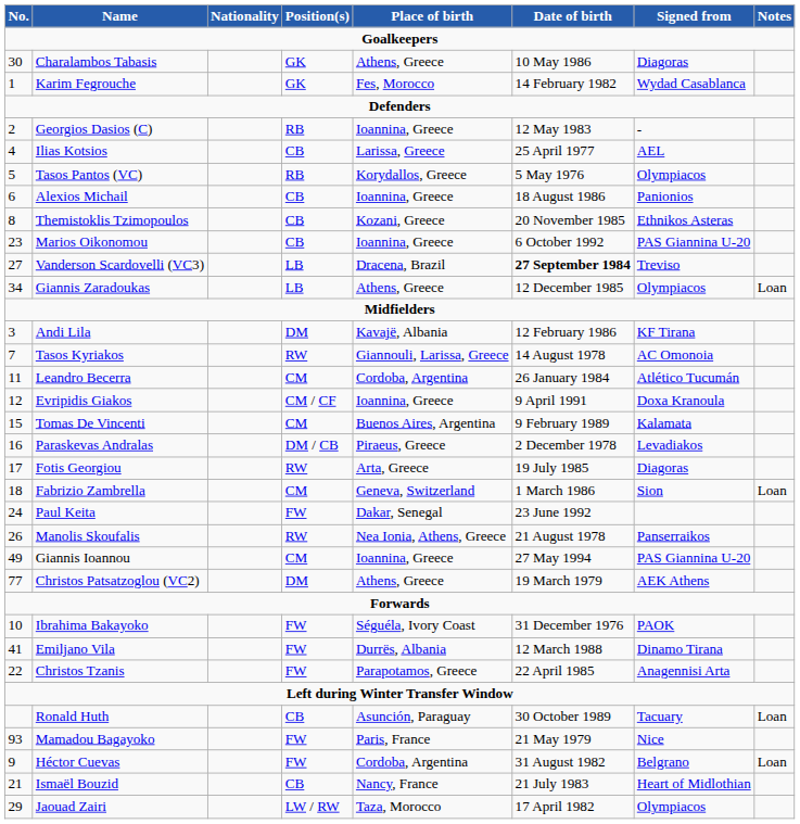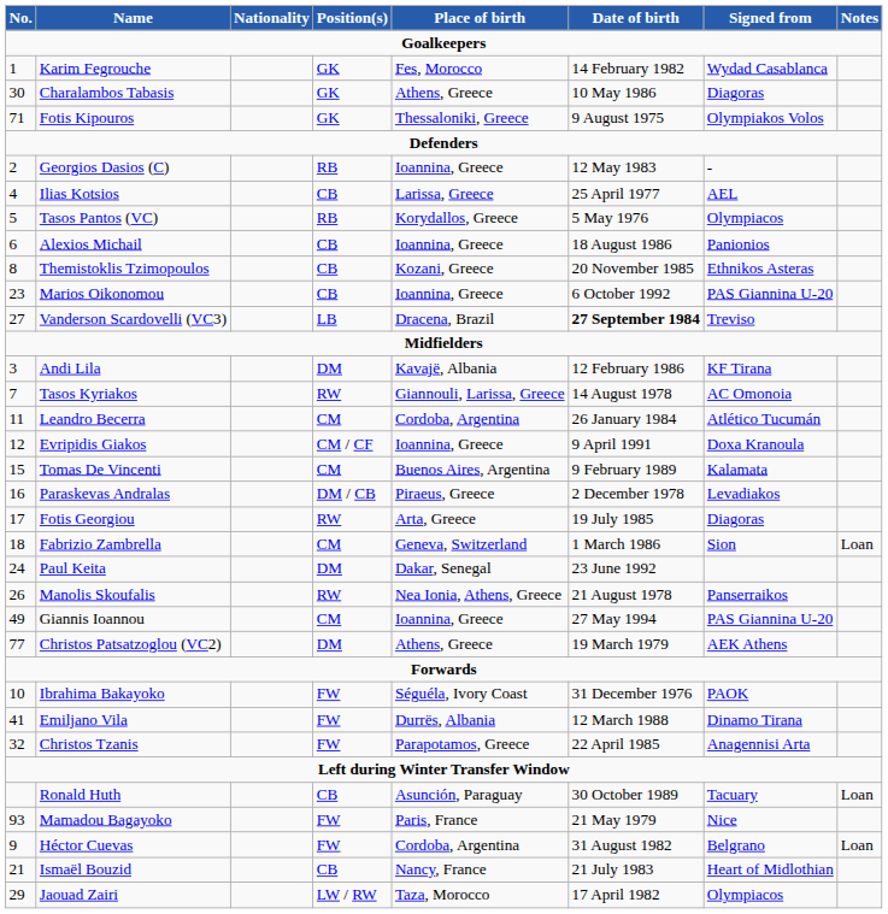 <table class="wikitable">
 <tr>
 <th style="background:#265cab; color:white; text-align:center;">No.</th>
 <th style="background:#265cab; color:white; text-align:center;">Name</th>
 <th style="background:#265cab; color:white; text-align:center;">Nationality</th>
 <th style="background:#265cab; color:white; text-align:center;">Position(s)</th>
 <th style="background:#265cab; color:white; text-align:center;">Place of birth</th>
 <th style="background:#265cab; color:white; text-align:center;">Date of birth</th>
 <th style="background:#265cab; color:white; text-align:center;">Signed from</th>
 <th style="background:#265cab; color:white; text-align:center;">Notes</th>
 </tr>
 <tr>
 <td colspan="8" style="text-align:center;"><strong>Goalkeepers</strong></td>
 </tr>
 <tr>
+<td>1</td>
+<td><a href='#'>Karim Fegrouche</a></td>
+<td></td>
+<td><a href='#'>GK</a></td>
+<td><a href='#'>Fes</a>, <a href='#'>Morocco</a></td>
+<td>14 February 1982</td>
+<td> <a href='#'>Wydad Casablanca</a></td>
+<td></td>
+</tr>
+<tr>
 <td>30</td>
 <td><a href='#'>Charalambos Tabasis</a></td>
 <td></td>
 <td><a href='#'>GK</a></td>
 <td><a href='#'>Athens</a>, Greece</td>
 <td>10 May 1986</td>
 <td> <a href='#'>Diagoras</a></td>
 <td></td>
 </tr>
 <tr>
-<td>1</td>
-<td><a href='#'>Karim Fegrouche</a></td>
+<td>71</td>
+<td><a href='#'>Fotis Kipouros</a></td>
 <td></td>
 <td><a href='#'>GK</a></td>
-<td><a href='#'>Fes</a>, <a href='#'>Morocco</a></td>
-<td>14 February 1982</td>
-<td> <a href='#'>Wydad Casablanca</a></td>
+<td><a href='#'>Thessaloniki</a>, <a href='#'>Greece</a></td>
+<td>9 August 1975</td>
+<td> <a href='#'>Olympiakos Volos</a></td>
 <td></td>
 </tr>
 <tr>
 <td colspan="8" style="text-align:center;"><strong>Defenders</strong></td>
 </tr>
 <tr>
 <td>2</td>
 <td><a href='#'>Georgios Dasios</a> (<a href='#'>C</a>)</td>
 <td></td>
 <td><a href='#'>RB</a></td>
 <td><a href='#'>Ioannina</a>, Greece</td>
 <td>12 May 1983</td>
 <td>-</td>
 <td></td>
 </tr>
 <tr>
 <td>4</td>
 <td><a href='#'>Ilias Kotsios</a></td>
 <td></td>
 <td><a href='#'>CB</a></td>
 <td><a href='#'>Larissa</a>, <a href='#'>Greece</a></td>
 <td>25 April 1977</td>
 <td> <a href='#'>AEL</a></td>
 <td></td>
 </tr>
 <tr>
 <td>5</td>
 <td><a href='#'>Tasos Pantos</a> (<a href='#'>VC</a>)</td>
 <td></td>
 <td><a href='#'>RB</a></td>
 <td><a href='#'>Korydallos</a>, Greece</td>
 <td>5 May 1976</td>
 <td> <a href='#'>Olympiacos</a></td>
 <td></td>
 </tr>
 <tr>
 <td>6</td>
 <td><a href='#'>Alexios Michail</a></td>
 <td></td>
 <td><a href='#'>CB</a></td>
 <td><a href='#'>Ioannina</a>, Greece</td>
 <td>18 August 1986</td>
 <td> <a href='#'>Panionios</a></td>
 <td></td>
 </tr>
 <tr>
 <td>8</td>
 <td><a href='#'>Themistoklis Tzimopoulos</a></td>
 <td></td>
 <td><a href='#'>CB</a></td>
 <td><a href='#'>Kozani</a>, Greece</td>
 <td>20 November 1985</td>
 <td> <a href='#'>Ethnikos Asteras</a></td>
 <td></td>
 </tr>
 <tr>
 <td>23</td>
 <td><a href='#'>Marios Oikonomou</a></td>
 <td></td>
 <td><a href='#'>CB</a></td>
 <td><a href='#'>Ioannina</a>, Greece</td>
 <td>6 October 1992</td>
 <td> <a href='#'>PAS Giannina U-20</a></td>
 <td></td>
 </tr>
 <tr>
 <td>27</td>
 <td><a href='#'>Vanderson Scardovelli</a> (<a href='#'>VC</a>3)</td>
 <td> </td>
 <td><a href='#'>LB</a></td>
 <td><a href='#'>Dracena</a>, Brazil</td>
 <td><strong>27 September 1984</strong></td>
 <td> <a href='#'>Treviso</a></td>
 <td></td>
-</tr>
-<tr>
-<td>34</td>
-<td><a href='#'>Giannis Zaradoukas</a></td>
-<td></td>
-<td><a href='#'>LB</a></td>
-<td><a href='#'>Athens</a>, Greece</td>
-<td>12 December 1985</td>
-<td> <a href='#'>Olympiacos</a></td>
-<td>Loan</td>
 </tr>
 <tr>
 <td colspan="8" style="text-align:center;"><strong>Midfielders</strong></td>
 </tr>
 <tr>
 <td>3</td>
 <td><a href='#'>Andi Lila</a></td>
 <td></td>
 <td><a href='#'>DM</a></td>
 <td><a href='#'>Kavajë</a>, Albania</td>
 <td>12 February 1986</td>
 <td> <a href='#'>KF Tirana</a></td>
 <td></td>
 </tr>
 <tr>
 <td>7</td>
 <td><a href='#'>Tasos Kyriakos</a></td>
 <td></td>
 <td><a href='#'>RW</a></td>
 <td><a href='#'>Giannouli</a>, <a href='#'>Larissa</a>, <a href='#'>Greece</a></td>
 <td>14 August 1978</td>
 <td> <a href='#'>AC Omonoia</a></td>
 <td></td>
 </tr>
 <tr>
 <td>11</td>
 <td><a href='#'>Leandro Becerra</a></td>
 <td></td>
 <td><a href='#'>CM</a></td>
 <td><a href='#'>Cordoba</a>, <a href='#'>Argentina</a></td>
 <td>26 January 1984</td>
 <td> <a href='#'>Atlético Tucumán</a></td>
 <td></td>
 </tr>
 <tr>
 <td>12</td>
 <td><a href='#'>Evripidis Giakos</a></td>
 <td></td>
 <td><a href='#'>CM</a> / <a href='#'>CF</a></td>
 <td><a href='#'>Ioannina</a>, Greece</td>
 <td>9 April 1991</td>
 <td> <a href='#'>Doxa Kranoula</a></td>
 <td></td>
 </tr>
 <tr>
 <td>15</td>
 <td><a href='#'>Tomas De Vincenti</a></td>
 <td></td>
 <td><a href='#'>CM</a></td>
 <td><a href='#'>Buenos Aires</a>, Argentina</td>
 <td>9 February 1989</td>
 <td> <a href='#'>Kalamata</a></td>
 <td></td>
 </tr>
 <tr>
 <td>16</td>
 <td><a href='#'>Paraskevas Andralas</a></td>
 <td></td>
 <td><a href='#'>DM</a> / <a href='#'>CB</a></td>
 <td><a href='#'>Piraeus</a>, Greece</td>
 <td>2 December 1978</td>
 <td> <a href='#'>Levadiakos</a></td>
 <td></td>
 </tr>
 <tr>
 <td>17</td>
 <td><a href='#'>Fotis Georgiou</a></td>
 <td></td>
 <td><a href='#'>RW</a></td>
 <td><a href='#'>Arta</a>, Greece</td>
 <td>19 July 1985</td>
 <td> <a href='#'>Diagoras</a></td>
 <td></td>
 </tr>
 <tr>
 <td>18</td>
 <td><a href='#'>Fabrizio Zambrella</a></td>
 <td> </td>
 <td><a href='#'>CM</a></td>
 <td><a href='#'>Geneva</a>, <a href='#'>Switzerland</a></td>
 <td>1 March 1986</td>
 <td> <a href='#'>Sion</a></td>
 <td>Loan</td>
 </tr>
 <tr>
 <td>24</td>
 <td><a href='#'>Paul Keita</a></td>
 <td></td>
-<td><a href='#'>FW</a></td>
+<td><a href='#'>DM</a></td>
 <td><a href='#'>Dakar</a>, Senegal</td>
 <td>23 June 1992</td>
 <td></td>
 <td></td>
 </tr>
 <tr>
 <td>26</td>
 <td><a href='#'>Manolis Skoufalis</a></td>
 <td></td>
 <td><a href='#'>RW</a></td>
 <td><a href='#'>Nea Ionia</a>, <a href='#'>Athens</a>, Greece</td>
 <td>21 August 1978</td>
 <td> <a href='#'>Panserraikos</a></td>
 <td></td>
 </tr>
 <tr>
 <td>49</td>
 <td>Giannis Ioannou</td>
 <td></td>
 <td><a href='#'>CM</a></td>
 <td><a href='#'>Ioannina</a>, Greece</td>
 <td>27 May 1994</td>
 <td> <a href='#'>PAS Giannina U-20</a></td>
 <td></td>
 </tr>
 <tr>
 <td>77</td>
 <td><a href='#'>Christos Patsatzoglou</a> (<a href='#'>VC</a>2)</td>
 <td></td>
 <td><a href='#'>DM</a></td>
 <td><a href='#'>Athens</a>, Greece</td>
 <td>19 March 1979</td>
 <td> <a href='#'>AEK Athens</a></td>
 <td></td>
 </tr>
 <tr>
 <td colspan="8" style="text-align:center;"><strong>Forwards</strong></td>
 </tr>
 <tr>
 <td>10</td>
 <td><a href='#'>Ibrahima Bakayoko</a></td>
 <td></td>
 <td><a href='#'>FW</a></td>
 <td><a href='#'>Séguéla</a>, Ivory Coast</td>
 <td>31 December 1976</td>
 <td> <a href='#'>PAOK</a></td>
 <td></td>
 </tr>
 <tr>
 <td>41</td>
 <td><a href='#'>Emiljano Vila</a></td>
 <td></td>
 <td><a href='#'>FW</a></td>
 <td><a href='#'>Durrës</a>, <a href='#'>Albania</a></td>
 <td>12 March 1988</td>
 <td> <a href='#'>Dinamo Tirana</a></td>
 <td></td>
 </tr>
 <tr>
-<td>22</td>
+<td>32</td>
 <td><a href='#'>Christos Tzanis</a></td>
 <td></td>
 <td><a href='#'>FW</a></td>
 <td><a href='#'>Parapotamos</a>, Greece</td>
 <td>22 April 1985</td>
 <td> <a href='#'>Anagennisi Arta</a></td>
 <td></td>
 </tr>
 <tr>
 <td colspan="8" style="text-align:center;"><strong>Left during Winter Transfer Window</strong></td>
 </tr>
 <tr>
 <td></td>
 <td><a href='#'>Ronald Huth</a></td>
 <td> </td>
 <td><a href='#'>CB</a></td>
 <td><a href='#'>Asunción</a>, Paraguay</td>
 <td>30 October 1989</td>
 <td> <a href='#'>Tacuary</a></td>
 <td>Loan</td>
 </tr>
 <tr>
 <td>93</td>
 <td><a href='#'>Mamadou Bagayoko</a></td>
 <td> </td>
 <td><a href='#'>FW</a></td>
 <td><a href='#'>Paris</a>, France</td>
 <td>21 May 1979</td>
 <td> <a href='#'>Nice</a></td>
 <td></td>
 </tr>
 <tr>
 <td>9</td>
 <td><a href='#'>Héctor Cuevas</a></td>
 <td></td>
 <td><a href='#'>FW</a></td>
 <td><a href='#'>Cordoba</a>, Argentina</td>
 <td>31 August 1982</td>
 <td> <a href='#'>Belgrano</a></td>
 <td>Loan</td>
 </tr>
 <tr>
 <td>21</td>
 <td><a href='#'>Ismaël Bouzid</a></td>
 <td> </td>
 <td><a href='#'>CB</a></td>
 <td><a href='#'>Nancy</a>, France</td>
 <td>21 July 1983</td>
 <td> <a href='#'>Heart of Midlothian</a></td>
 <td></td>
 </tr>
 <tr>
 <td>29</td>
 <td><a href='#'>Jaouad Zairi</a></td>
 <td></td>
 <td><a href='#'>LW</a> / <a href='#'>RW</a></td>
 <td><a href='#'>Taza</a>, Morocco</td>
 <td>17 April 1982</td>
 <td> <a href='#'>Olympiacos</a></td>
 <td></td>
 </tr>
 </table>
